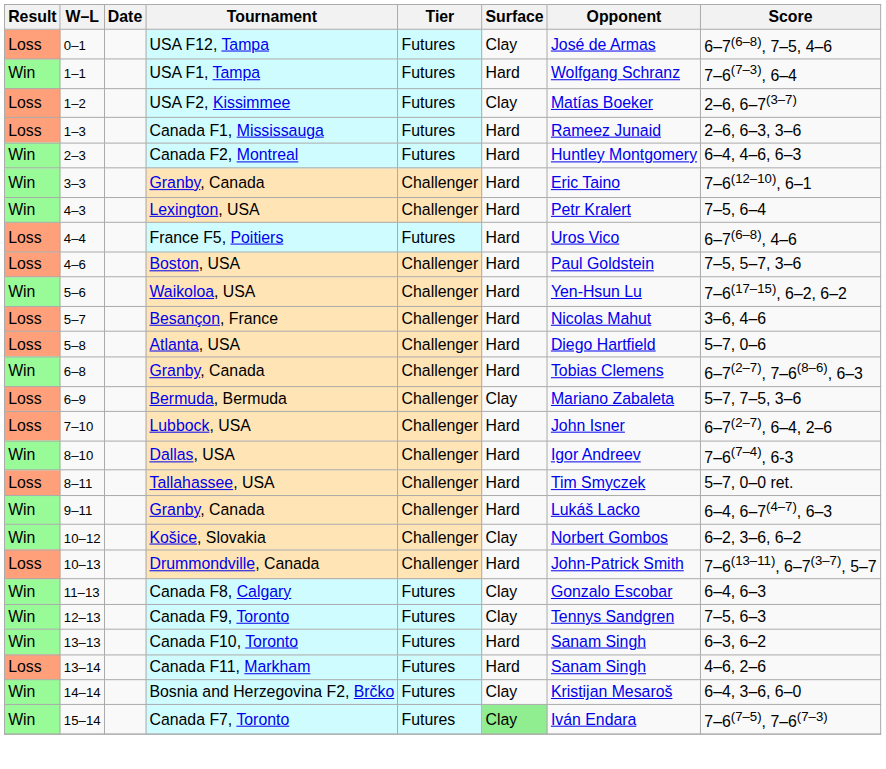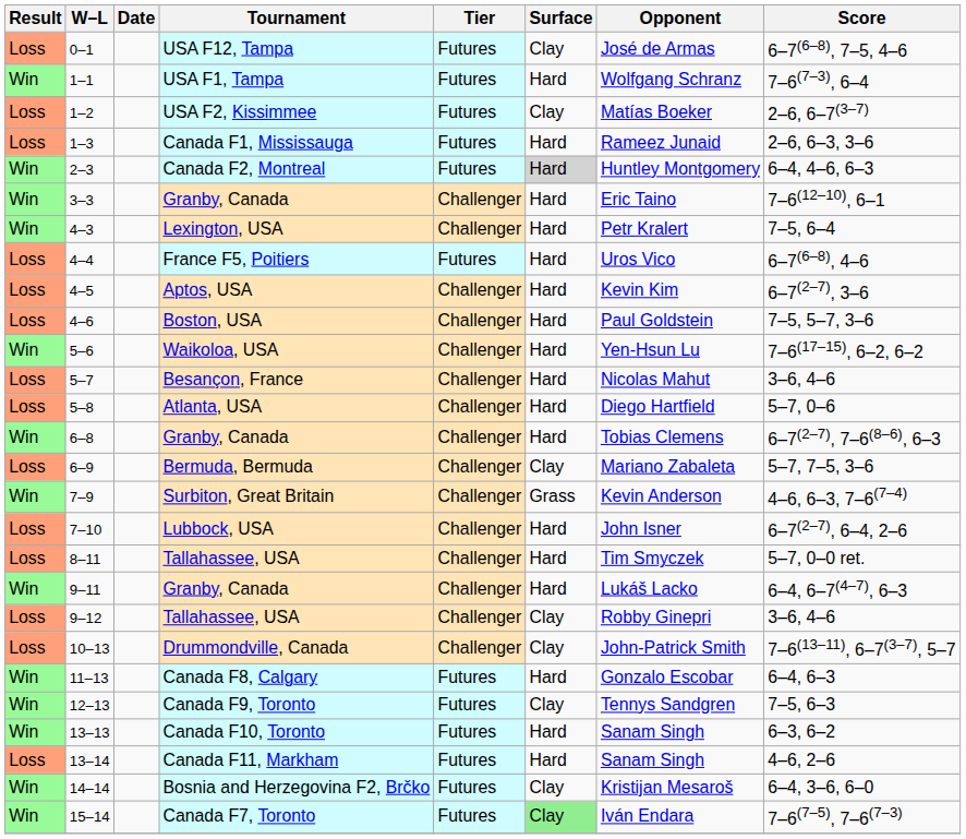 <table class="sortable wikitable">
 <tr>
 <th>Result</th>
 <th class="unsortable">W–L</th>
 <th>Date</th>
 <th>Tournament</th>
 <th>Tier</th>
 <th>Surface</th>
 <th>Opponent</th>
 <th class="unsortable">Score</th>
 </tr>
 <tr>
 <td bgcolor=FFA07A>Loss</td>
 <td><small>0–1</small></td>
 <td></td>
 <td style="background:#cffcff;">USA F12, <a href='#'>Tampa</a></td>
 <td style="background:#cffcff;">Futures</td>
 <td>Clay</td>
 <td> <a href='#'>José de Armas</a></td>
 <td>6–7<sup>(6–8)</sup>, 7–5, 4–6</td>
 </tr>
 <tr>
 <td bgcolor=98FB98>Win</td>
 <td><small>1–1</small></td>
 <td></td>
 <td style="background:#cffcff;">USA F1, <a href='#'>Tampa</a></td>
 <td style="background:#cffcff;">Futures</td>
 <td>Hard</td>
 <td> <a href='#'>Wolfgang Schranz</a></td>
 <td>7–6<sup>(7–3)</sup>, 6–4</td>
 </tr>
 <tr>
 <td bgcolor=FFA07A>Loss</td>
 <td><small>1–2</small></td>
 <td></td>
 <td style="background:#cffcff;">USA F2, <a href='#'>Kissimmee</a></td>
 <td style="background:#cffcff;">Futures</td>
 <td>Clay</td>
 <td> <a href='#'>Matías Boeker</a></td>
 <td>2–6, 6–7<sup>(3–7)</sup></td>
 </tr>
 <tr>
 <td bgcolor=FFA07A>Loss</td>
 <td><small>1–3</small></td>
 <td></td>
 <td style="background:#cffcff;">Canada F1, <a href='#'>Mississauga</a></td>
 <td style="background:#cffcff;">Futures</td>
 <td>Hard</td>
 <td> <a href='#'>Rameez Junaid</a></td>
 <td>2–6, 6–3, 3–6</td>
 </tr>
 <tr>
 <td bgcolor=98FB98>Win</td>
 <td><small>2–3</small></td>
 <td></td>
 <td style="background:#cffcff;">Canada F2, <a href='#'>Montreal</a></td>
 <td style="background:#cffcff;">Futures</td>
-<td>Hard</td>
+<td style="background: lightgrey;">Hard</td>
 <td> <a href='#'>Huntley Montgomery</a></td>
 <td>6–4, 4–6, 6–3</td>
 </tr>
 <tr>
 <td bgcolor=98FB98>Win</td>
 <td><small>3–3</small></td>
 <td></td>
 <td style="background:moccasin;"><a href='#'>Granby</a>, Canada</td>
 <td style="background:moccasin;">Challenger</td>
 <td>Hard</td>
 <td> <a href='#'>Eric Taino</a></td>
 <td>7–6<sup>(12–10)</sup>, 6–1</td>
 </tr>
 <tr>
 <td bgcolor=98FB98>Win</td>
 <td><small>4–3</small></td>
 <td></td>
 <td style="background:moccasin;"><a href='#'>Lexington</a>, USA</td>
 <td style="background:moccasin;">Challenger</td>
 <td>Hard</td>
 <td> <a href='#'>Petr Kralert</a></td>
 <td>7–5, 6–4</td>
 </tr>
 <tr>
 <td bgcolor=FFA07A>Loss</td>
 <td><small>4–4</small></td>
 <td></td>
 <td style="background:#cffcff;">France F5, <a href='#'>Poitiers</a></td>
 <td style="background:#cffcff;">Futures</td>
 <td>Hard</td>
 <td> <a href='#'>Uros Vico</a></td>
 <td>6–7<sup>(6–8)</sup>, 4–6</td>
+</tr>
+<tr>
+<td bgcolor=FFA07A>Loss</td>
+<td><small>4–5</small></td>
+<td></td>
+<td style="background:moccasin;"><a href='#'>Aptos</a>, USA</td>
+<td style="background:moccasin;">Challenger</td>
+<td>Hard</td>
+<td> <a href='#'>Kevin Kim</a></td>
+<td>6–7<sup>(2–7)</sup>, 3–6</td>
 </tr>
 <tr>
 <td bgcolor=FFA07A>Loss</td>
 <td><small>4–6</small></td>
 <td></td>
 <td style="background:moccasin;"><a href='#'>Boston</a>, USA</td>
 <td style="background:moccasin;">Challenger</td>
 <td>Hard</td>
 <td> <a href='#'>Paul Goldstein</a></td>
 <td>7–5, 5–7, 3–6</td>
 </tr>
 <tr>
 <td bgcolor=98FB98>Win</td>
 <td><small>5–6</small></td>
 <td></td>
 <td style="background:moccasin;"><a href='#'>Waikoloa</a>, USA</td>
 <td style="background:moccasin;">Challenger</td>
 <td>Hard</td>
 <td> <a href='#'>Yen-Hsun Lu</a></td>
 <td>7–6<sup>(17–15)</sup>, 6–2, 6–2</td>
 </tr>
 <tr>
 <td bgcolor=FFA07A>Loss</td>
 <td><small>5–7</small></td>
 <td></td>
 <td style="background:moccasin;"><a href='#'>Besançon</a>, France</td>
 <td style="background:moccasin;">Challenger</td>
 <td>Hard</td>
 <td> <a href='#'>Nicolas Mahut</a></td>
 <td>3–6, 4–6</td>
 </tr>
 <tr>
 <td bgcolor=FFA07A>Loss</td>
 <td><small>5–8</small></td>
 <td></td>
 <td style="background:moccasin;"><a href='#'>Atlanta</a>, USA</td>
 <td style="background:moccasin;">Challenger</td>
 <td>Hard</td>
 <td> <a href='#'>Diego Hartfield</a></td>
 <td>5–7, 0–6</td>
 </tr>
 <tr>
 <td bgcolor=98FB98>Win</td>
 <td><small>6–8</small></td>
 <td></td>
 <td style="background:moccasin;"><a href='#'>Granby</a>, Canada</td>
 <td style="background:moccasin;">Challenger</td>
 <td>Hard</td>
 <td> <a href='#'>Tobias Clemens</a></td>
 <td>6–7<sup>(2–7)</sup>, 7–6<sup>(8–6)</sup>, 6–3</td>
 </tr>
 <tr>
 <td bgcolor=FFA07A>Loss</td>
 <td><small>6–9</small></td>
 <td></td>
 <td style="background:moccasin;"><a href='#'>Bermuda</a>, Bermuda</td>
 <td style="background:moccasin;">Challenger</td>
 <td>Clay</td>
 <td> <a href='#'>Mariano Zabaleta</a></td>
 <td>5–7, 7–5, 3–6</td>
 </tr>
 <tr>
+<td bgcolor=98FB98>Win</td>
+<td><small>7–9</small></td>
+<td></td>
+<td style="background:moccasin;"><a href='#'>Surbiton</a>, Great Britain</td>
+<td style="background:moccasin;">Challenger</td>
+<td>Grass</td>
+<td> <a href='#'>Kevin Anderson</a></td>
+<td>4–6, 6–3, 7–6<sup>(7–4)</sup></td>
+</tr>
+<tr>
 <td bgcolor=FFA07A>Loss</td>
 <td><small>7–10</small></td>
 <td></td>
 <td style="background:moccasin;"><a href='#'>Lubbock</a>, USA</td>
 <td style="background:moccasin;">Challenger</td>
 <td>Hard</td>
 <td> <a href='#'>John Isner</a></td>
 <td>6–7<sup>(2–7)</sup>, 6–4, 2–6</td>
-</tr>
-<tr>
-<td bgcolor=98FB98>Win</td>
-<td><small>8–10</small></td>
-<td></td>
-<td style="background:moccasin;"><a href='#'>Dallas</a>, USA</td>
-<td style="background:moccasin;">Challenger</td>
-<td>Hard</td>
-<td> <a href='#'>Igor Andreev</a></td>
-<td>7–6<sup>(7–4)</sup>, 6-3</td>
 </tr>
 <tr>
 <td bgcolor=FFA07A>Loss</td>
 <td><small>8–11</small></td>
 <td></td>
 <td style="background:moccasin;"><a href='#'>Tallahassee</a>, USA</td>
 <td style="background:moccasin;">Challenger</td>
 <td>Hard</td>
 <td> <a href='#'>Tim Smyczek</a></td>
 <td>5–7, 0–0 ret.</td>
 </tr>
 <tr>
 <td bgcolor=98FB98>Win</td>
 <td><small>9–11</small></td>
 <td></td>
 <td style="background:moccasin;"><a href='#'>Granby</a>, Canada</td>
 <td style="background:moccasin;">Challenger</td>
 <td>Hard</td>
 <td> <a href='#'>Lukáš Lacko</a></td>
 <td>6–4, 6–7<sup>(4–7)</sup>, 6–3</td>
 </tr>
 <tr>
-<td bgcolor=98FB98>Win</td>
-<td><small>10–12</small></td>
+<td bgcolor=FFA07A>Loss</td>
+<td><small>9–12</small></td>
 <td></td>
-<td style="background:moccasin;"><a href='#'>Košice</a>, Slovakia</td>
+<td style="background:moccasin;"><a href='#'>Tallahassee</a>, USA</td>
 <td style="background:moccasin;">Challenger</td>
 <td>Clay</td>
-<td> <a href='#'>Norbert Gombos</a></td>
-<td>6–2, 3–6, 6–2</td>
+<td> <a href='#'>Robby Ginepri</a></td>
+<td>3–6, 4–6</td>
 </tr>
 <tr>
 <td bgcolor=FFA07A>Loss</td>
 <td><small>10–13</small></td>
 <td></td>
 <td style="background:moccasin;"><a href='#'>Drummondville</a>, Canada</td>
 <td style="background:moccasin;">Challenger</td>
-<td>Hard</td>
+<td>Clay</td>
 <td> <a href='#'>John-Patrick Smith</a></td>
 <td>7–6<sup>(13–11)</sup>, 6–7<sup>(3–7)</sup>, 5–7</td>
 </tr>
 <tr>
 <td bgcolor=98FB98>Win</td>
 <td><small>11–13</small></td>
 <td></td>
 <td style="background:#cffcff;">Canada F8, <a href='#'>Calgary</a></td>
 <td style="background:#cffcff;">Futures</td>
-<td>Clay</td>
+<td>Hard</td>
 <td> <a href='#'>Gonzalo Escobar</a></td>
 <td>6–4, 6–3</td>
 </tr>
 <tr>
 <td bgcolor=98FB98>Win</td>
 <td><small>12–13</small></td>
 <td></td>
 <td style="background:#cffcff;">Canada F9, <a href='#'>Toronto</a></td>
 <td style="background:#cffcff;">Futures</td>
 <td>Clay</td>
 <td> <a href='#'>Tennys Sandgren</a></td>
 <td>7–5, 6–3</td>
 </tr>
 <tr>
 <td bgcolor=98FB98>Win</td>
 <td><small>13–13</small></td>
 <td></td>
 <td style="background:#cffcff;">Canada F10, <a href='#'>Toronto</a></td>
 <td style="background:#cffcff;">Futures</td>
 <td>Hard</td>
 <td> <a href='#'>Sanam Singh</a></td>
 <td>6–3, 6–2</td>
 </tr>
 <tr>
 <td bgcolor=FFA07A>Loss</td>
 <td><small>13–14</small></td>
 <td></td>
 <td style="background:#cffcff;">Canada F11, <a href='#'>Markham</a></td>
 <td style="background:#cffcff;">Futures</td>
 <td>Hard</td>
 <td> <a href='#'>Sanam Singh</a></td>
 <td>4–6, 2–6</td>
 </tr>
 <tr>
 <td bgcolor=98FB98>Win</td>
 <td><small>14–14</small></td>
 <td></td>
 <td style="background:#cffcff;">Bosnia and Herzegovina F2, <a href='#'>Brčko</a></td>
 <td style="background:#cffcff;">Futures</td>
 <td>Clay</td>
 <td> <a href='#'>Kristijan Mesaroš</a></td>
 <td>6–4, 3–6, 6–0</td>
 </tr>
 <tr>
 <td bgcolor=98FB98>Win</td>
 <td><small>15–14</small></td>
 <td></td>
 <td style="background:#cffcff;">Canada F7, <a href='#'>Toronto</a></td>
 <td style="background:#cffcff;">Futures</td>
 <td style="background: lightgreen;">Clay</td>
 <td> <a href='#'>Iván Endara</a></td>
 <td>7–6<sup>(7–5)</sup>, 7–6<sup>(7–3)</sup></td>
 </tr>
 <tr>
 </tr>
 </table>
